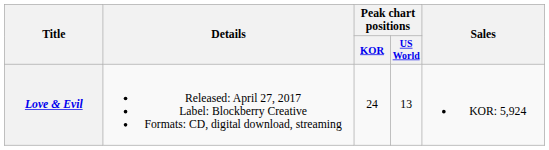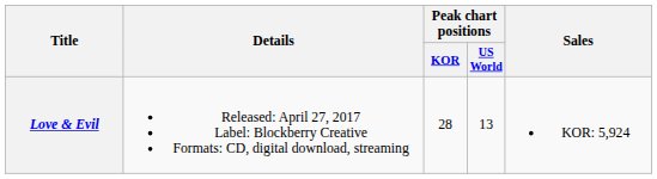 <table class="wikitable plainrowheaders" style="text-align:center;">
 <tr>
 <th scope="col" rowspan="2" style="width:8em;">Title</th>
 <th scope="col" rowspan="2" style="width:21em;">Details</th>
 <th scope="col" colspan="2">Peak chart positions</th>
 <th scope="col" rowspan="2" style="width:10em;">Sales</th>
 </tr>
 <tr>
 <th scope="col" style="width:3em;font-size:90%;"><a href='#'>KOR</a><br></th>
 <th scope="col" style="width:2.5em;font-size:85%;"><a href='#'>US<br>World</a><br></th>
 </tr>
 <tr>
 <th scope="row"><em><a href='#'>Love & Evil</a></em></th>
 <td><br><ul><li>Released: April 27, 2017</li><li>Label: Blockberry Creative</li><li>Formats: CD, digital download, streaming</li></ul></td>
-<td>24</td>
+<td>28</td>
 <td>13</td>
 <td><br><ul><li>KOR: 5,924</li></ul></td>
 </tr>
 </table>
